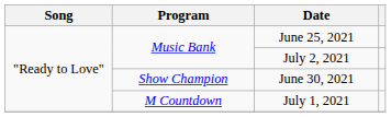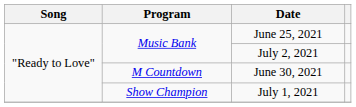 <table class="wikitable" style="text-align:center">
 <tr>
 <th width="120">Song</th>
 <th width="160">Program</th>
 <th width="140">Date</th>
 <th></th>
 </tr>
 <tr>
 <td rowspan="4">"Ready to Love"</td>
 <td rowspan="2"><em><a href='#'>Music Bank</a></em></td>
 <td>June 25, 2021</td>
 <td align="center"></td>
 </tr>
 <tr>
 <td>July 2, 2021</td>
 <td align="center"></td>
 </tr>
 <tr>
-<td><em><a href='#'>Show Champion</a></em></td>
+<td><em><a href='#'>M Countdown</a></em></td>
 <td>June 30, 2021</td>
 <td align="center"></td>
 </tr>
 <tr>
-<td><em><a href='#'>M Countdown</a></em></td>
+<td><em><a href='#'>Show Champion</a></em></td>
 <td>July 1, 2021</td>
 <td align="center"></td>
 </tr>
 <tr>
 </tr>
 </table>
